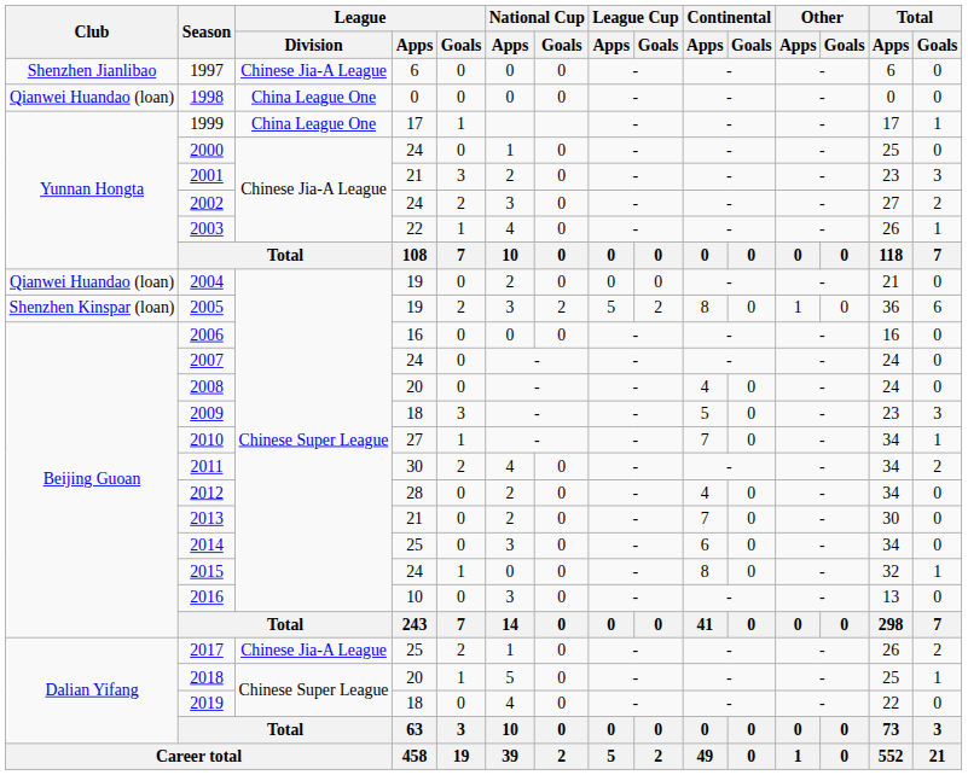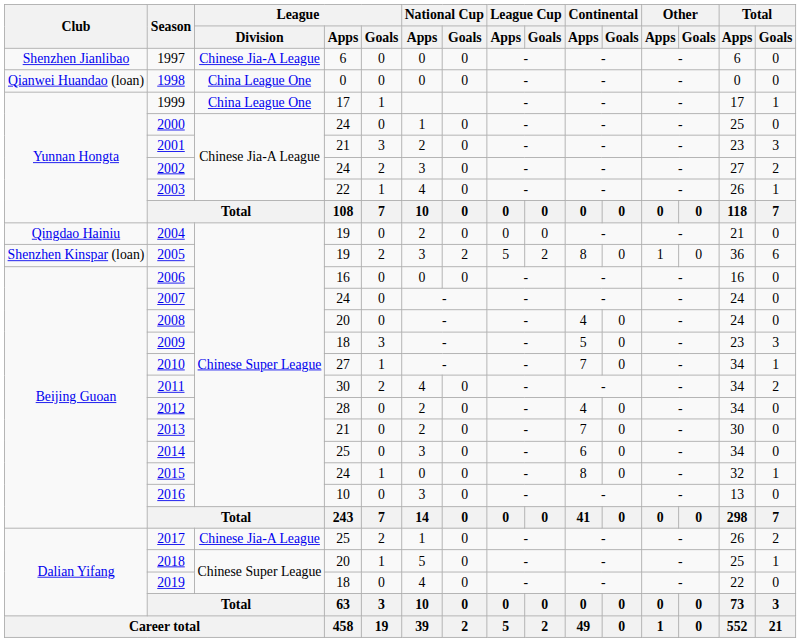 <table class="wikitable" style="text-align: center">
 <tr>
 <th rowspan="2">Club</th>
 <th rowspan="2">Season</th>
 <th colspan="3">League</th>
 <th colspan="2">National Cup</th>
 <th colspan="2">League Cup</th>
 <th colspan="2">Continental</th>
 <th colspan="2">Other</th>
 <th colspan="2">Total</th>
 </tr>
 <tr>
 <th>Division</th>
 <th>Apps</th>
 <th>Goals</th>
 <th>Apps</th>
 <th>Goals</th>
 <th>Apps</th>
 <th>Goals</th>
 <th>Apps</th>
 <th>Goals</th>
 <th>Apps</th>
 <th>Goals</th>
 <th>Apps</th>
 <th>Goals</th>
 </tr>
 <tr>
 <td><a href='#'>Shenzhen Jianlibao</a></td>
 <td>1997</td>
 <td><a href='#'>Chinese Jia-A League</a></td>
 <td>6</td>
 <td>0</td>
 <td>0</td>
 <td>0</td>
 <td colspan="2">-</td>
 <td colspan="2">-</td>
 <td colspan="2">-</td>
 <td>6</td>
 <td>0</td>
 </tr>
 <tr>
 <td><a href='#'>Qianwei Huandao</a> (loan)</td>
 <td><a href='#'>1998</a></td>
 <td><a href='#'>China League One</a></td>
 <td>0</td>
 <td>0</td>
 <td>0</td>
 <td>0</td>
 <td colspan="2">-</td>
 <td colspan="2">-</td>
 <td colspan="2">-</td>
 <td>0</td>
 <td>0</td>
 </tr>
 <tr>
 <td rowspan="6"><a href='#'>Yunnan Hongta</a></td>
 <td>1999</td>
 <td><a href='#'>China League One</a></td>
 <td>17</td>
 <td>1</td>
 <td></td>
 <td></td>
 <td colspan="2">-</td>
 <td colspan="2">-</td>
 <td colspan="2">-</td>
 <td>17</td>
 <td>1</td>
 </tr>
 <tr>
 <td><a href='#'>2000</a></td>
 <td rowspan="4">Chinese Jia-A League</td>
 <td>24</td>
 <td>0</td>
 <td>1</td>
 <td>0</td>
 <td colspan="2">-</td>
 <td colspan="2">-</td>
 <td colspan="2">-</td>
 <td>25</td>
 <td>0</td>
 </tr>
 <tr>
 <td><a href='#'>2001</a></td>
 <td>21</td>
 <td>3</td>
 <td>2</td>
 <td>0</td>
 <td colspan="2">-</td>
 <td colspan="2">-</td>
 <td colspan="2">-</td>
 <td>23</td>
 <td>3</td>
 </tr>
 <tr>
 <td><a href='#'>2002</a></td>
 <td>24</td>
 <td>2</td>
 <td>3</td>
 <td>0</td>
 <td colspan="2">-</td>
 <td colspan="2">-</td>
 <td colspan="2">-</td>
 <td>27</td>
 <td>2</td>
 </tr>
 <tr>
 <td><a href='#'>2003</a></td>
 <td>22</td>
 <td>1</td>
 <td>4</td>
 <td>0</td>
 <td colspan="2">-</td>
 <td colspan="2">-</td>
 <td colspan="2">-</td>
 <td>26</td>
 <td>1</td>
 </tr>
 <tr>
 <th colspan="2"><strong>Total</strong></th>
 <th>108</th>
 <th>7</th>
 <th>10</th>
 <th>0</th>
 <th>0</th>
 <th>0</th>
 <th>0</th>
 <th>0</th>
 <th>0</th>
 <th>0</th>
 <th>118</th>
 <th>7</th>
 </tr>
 <tr>
-<td><a href='#'>Qianwei Huandao</a> (loan)</td>
+<td><a href='#'>Qingdao Hainiu</a></td>
 <td><a href='#'>2004</a></td>
 <td rowspan="13"><a href='#'>Chinese Super League</a></td>
 <td>19</td>
 <td>0</td>
 <td>2</td>
 <td>0</td>
 <td>0</td>
 <td>0</td>
 <td colspan="2">-</td>
 <td colspan="2">-</td>
 <td>21</td>
 <td>0</td>
 </tr>
 <tr>
 <td><a href='#'>Shenzhen Kinspar</a> (loan)</td>
 <td><a href='#'>2005</a></td>
 <td>19</td>
 <td>2</td>
 <td>3</td>
 <td>2</td>
 <td>5</td>
 <td>2</td>
 <td>8</td>
 <td>0</td>
 <td>1</td>
 <td>0</td>
 <td>36</td>
 <td>6</td>
 </tr>
 <tr>
 <td rowspan="12"><a href='#'>Beijing Guoan</a></td>
 <td><a href='#'>2006</a></td>
 <td>16</td>
 <td>0</td>
 <td>0</td>
 <td>0</td>
 <td colspan="2">-</td>
 <td colspan="2">-</td>
 <td colspan="2">-</td>
 <td>16</td>
 <td>0</td>
 </tr>
 <tr>
 <td><a href='#'>2007</a></td>
 <td>24</td>
 <td>0</td>
 <td colspan="2">-</td>
 <td colspan="2">-</td>
 <td colspan="2">-</td>
 <td colspan="2">-</td>
 <td>24</td>
 <td>0</td>
 </tr>
 <tr>
 <td><a href='#'>2008</a></td>
 <td>20</td>
 <td>0</td>
 <td colspan="2">-</td>
 <td colspan="2">-</td>
 <td>4</td>
 <td>0</td>
 <td colspan="2">-</td>
 <td>24</td>
 <td>0</td>
 </tr>
 <tr>
 <td><a href='#'>2009</a></td>
 <td>18</td>
 <td>3</td>
 <td colspan="2">-</td>
 <td colspan="2">-</td>
 <td>5</td>
 <td>0</td>
 <td colspan="2">-</td>
 <td>23</td>
 <td>3</td>
 </tr>
 <tr>
 <td><a href='#'>2010</a></td>
 <td>27</td>
 <td>1</td>
 <td colspan="2">-</td>
 <td colspan="2">-</td>
 <td>7</td>
 <td>0</td>
 <td colspan="2">-</td>
 <td>34</td>
 <td>1</td>
 </tr>
 <tr>
 <td><a href='#'>2011</a></td>
 <td>30</td>
 <td>2</td>
 <td>4</td>
 <td>0</td>
 <td colspan="2">-</td>
 <td colspan="2">-</td>
 <td colspan="2">-</td>
 <td>34</td>
 <td>2</td>
 </tr>
 <tr>
 <td><a href='#'>2012</a></td>
 <td>28</td>
 <td>0</td>
 <td>2</td>
 <td>0</td>
 <td colspan="2">-</td>
 <td>4</td>
 <td>0</td>
 <td colspan="2">-</td>
 <td>34</td>
 <td>0</td>
 </tr>
 <tr>
 <td><a href='#'>2013</a></td>
 <td>21</td>
 <td>0</td>
 <td>2</td>
 <td>0</td>
 <td colspan="2">-</td>
 <td>7</td>
 <td>0</td>
 <td colspan="2">-</td>
 <td>30</td>
 <td>0</td>
 </tr>
 <tr>
 <td><a href='#'>2014</a></td>
 <td>25</td>
 <td>0</td>
 <td>3</td>
 <td>0</td>
 <td colspan="2">-</td>
 <td>6</td>
 <td>0</td>
 <td colspan="2">-</td>
 <td>34</td>
 <td>0</td>
 </tr>
 <tr>
 <td><a href='#'>2015</a></td>
 <td>24</td>
 <td>1</td>
 <td>0</td>
 <td>0</td>
 <td colspan="2">-</td>
 <td>8</td>
 <td>0</td>
 <td colspan="2">-</td>
 <td>32</td>
 <td>1</td>
 </tr>
 <tr>
 <td><a href='#'>2016</a></td>
 <td>10</td>
 <td>0</td>
 <td>3</td>
 <td>0</td>
 <td colspan="2">-</td>
 <td colspan="2">-</td>
 <td colspan="2">-</td>
 <td>13</td>
 <td>0</td>
 </tr>
 <tr>
 <th colspan="2"><strong>Total</strong></th>
 <th>243</th>
 <th>7</th>
 <th>14</th>
 <th>0</th>
 <th>0</th>
 <th>0</th>
 <th>41</th>
 <th>0</th>
 <th>0</th>
 <th>0</th>
 <th>298</th>
 <th>7</th>
 </tr>
 <tr>
 <td rowspan="4"><a href='#'>Dalian Yifang</a></td>
 <td><a href='#'>2017</a></td>
 <td><a href='#'>Chinese Jia-A League</a></td>
 <td>25</td>
 <td>2</td>
 <td>1</td>
 <td>0</td>
 <td colspan="2">-</td>
 <td colspan="2">-</td>
 <td colspan="2">-</td>
 <td>26</td>
 <td>2</td>
 </tr>
 <tr>
 <td><a href='#'>2018</a></td>
 <td rowspan="2">Chinese Super League</td>
 <td>20</td>
 <td>1</td>
 <td>5</td>
 <td>0</td>
 <td colspan="2">-</td>
 <td colspan="2">-</td>
 <td colspan="2">-</td>
 <td>25</td>
 <td>1</td>
 </tr>
 <tr>
 <td><a href='#'>2019</a></td>
 <td>18</td>
 <td>0</td>
 <td>4</td>
 <td>0</td>
 <td colspan="2">-</td>
 <td colspan="2">-</td>
 <td colspan="2">-</td>
 <td>22</td>
 <td>0</td>
 </tr>
 <tr>
 <th colspan="2"><strong>Total</strong></th>
 <th>63</th>
 <th>3</th>
 <th>10</th>
 <th>0</th>
 <th>0</th>
 <th>0</th>
 <th>0</th>
 <th>0</th>
 <th>0</th>
 <th>0</th>
 <th>73</th>
 <th>3</th>
 </tr>
 <tr>
 <th colspan=3>Career total</th>
 <th>458</th>
 <th>19</th>
 <th>39</th>
 <th>2</th>
 <th>5</th>
 <th>2</th>
 <th>49</th>
 <th>0</th>
 <th>1</th>
 <th>0</th>
 <th>552</th>
 <th>21</th>
 </tr>
 </table>
